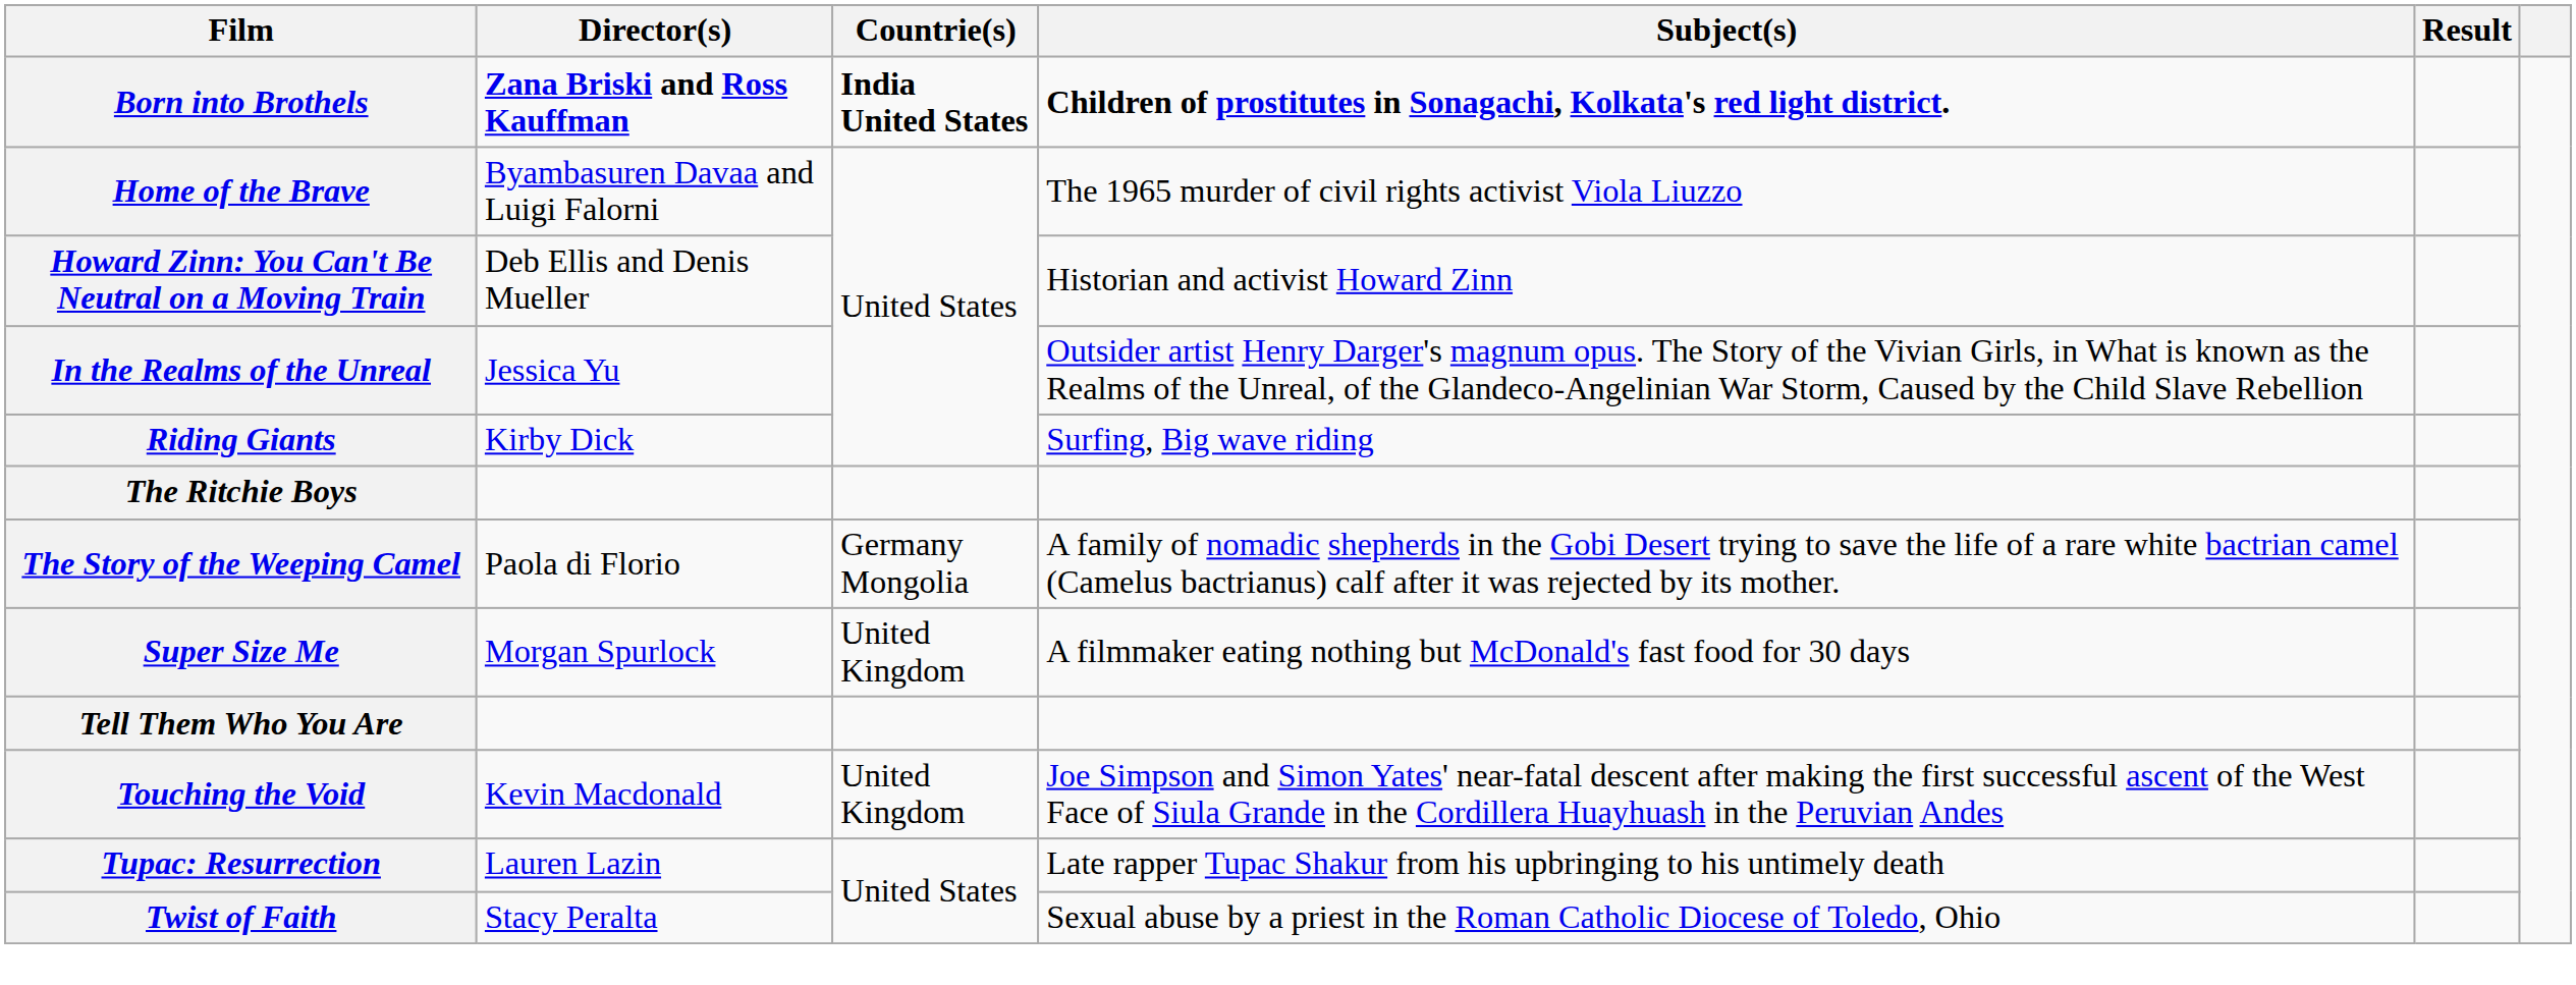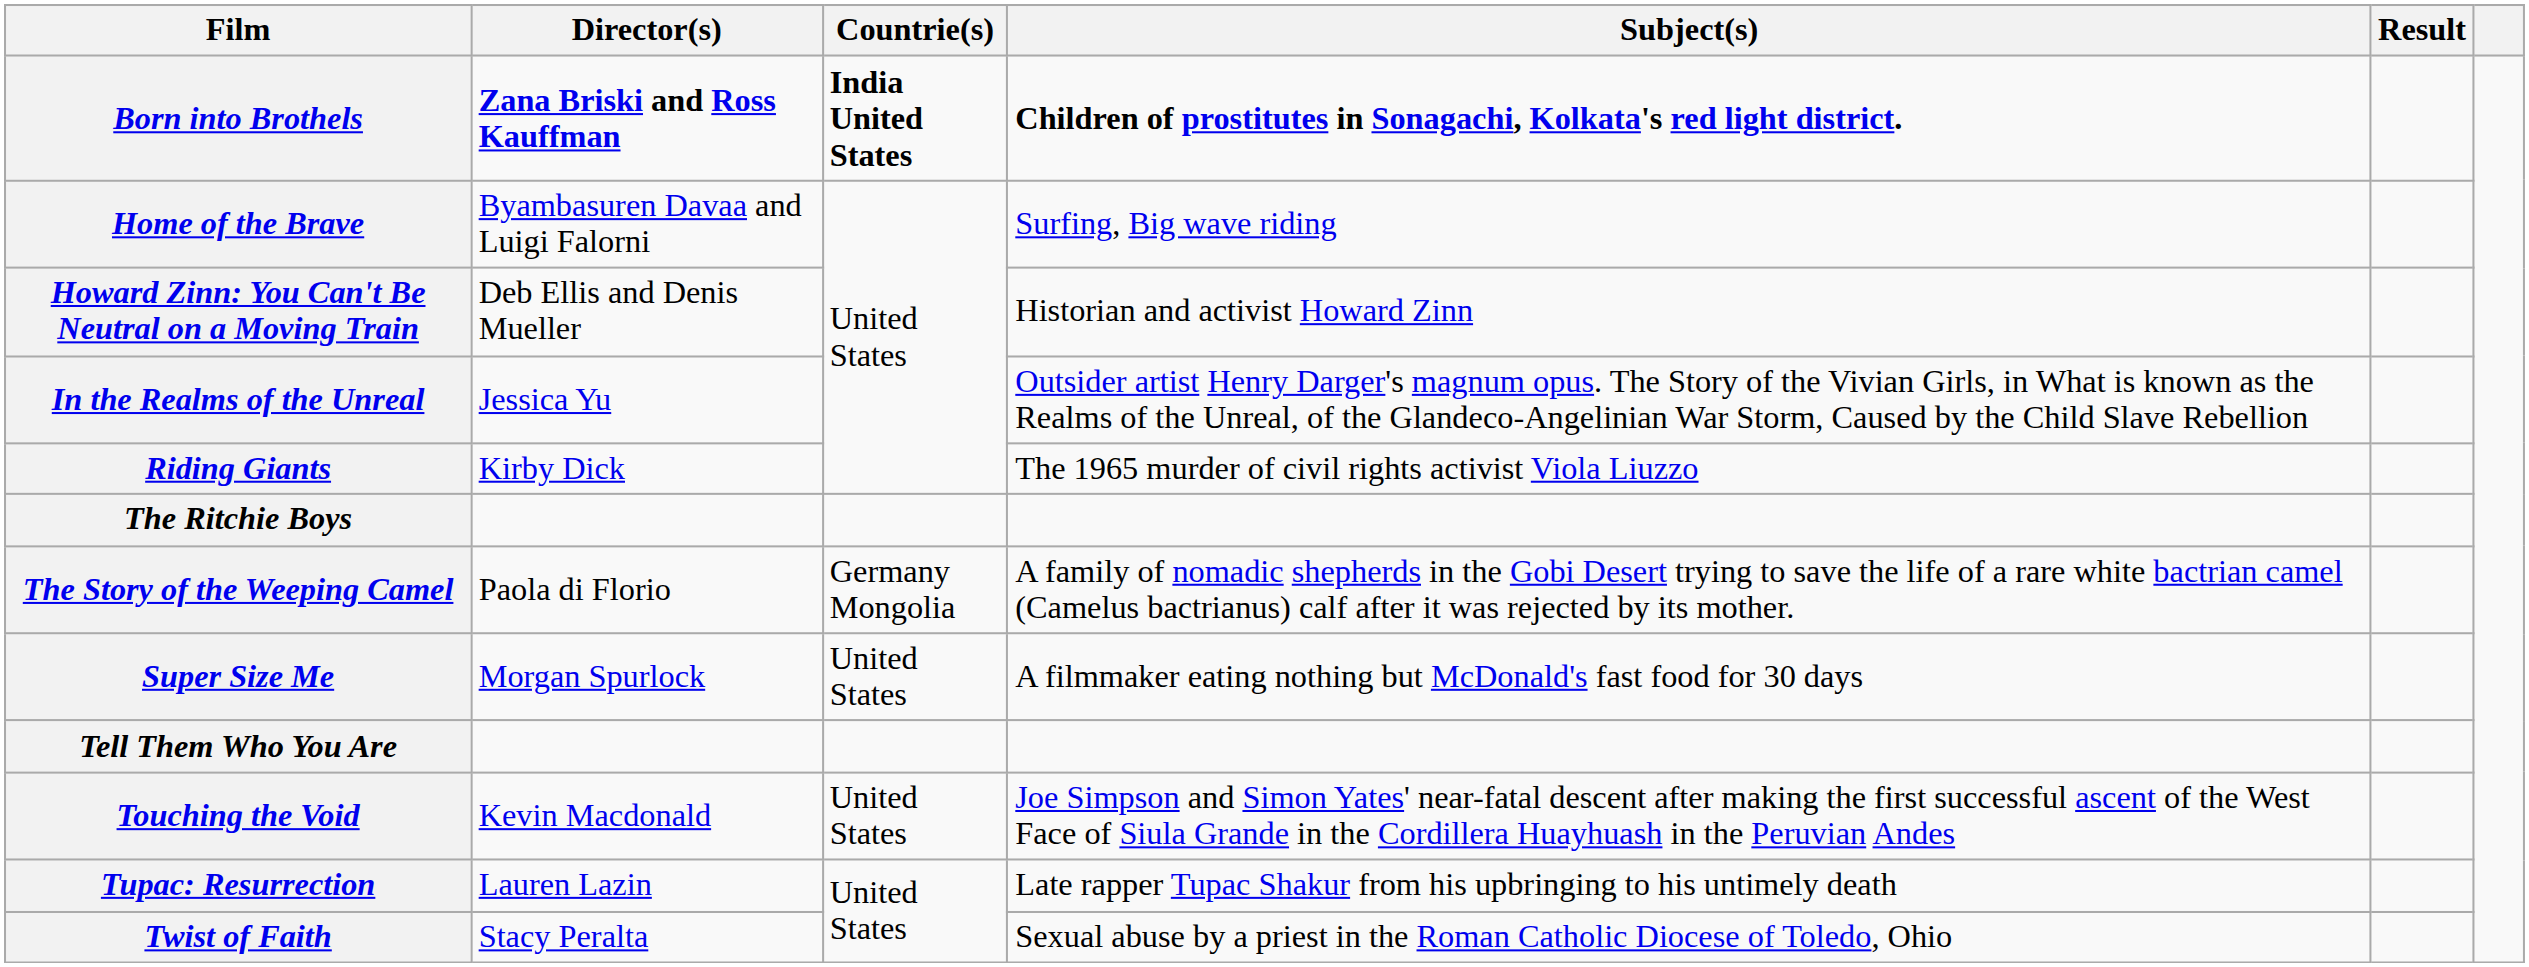 <table class="wikitable sortable plainrowheaders">
 <tr>
 <th scope="col">Film</th>
 <th scope="col">Director(s)</th>
 <th scope="col">Countrie(s)</th>
 <th scope="col">Subject(s)</th>
 <th scope="col">Result</th>
 <th scope="col" style="width:2%;"></th>
 </tr>
 <tr>
 <th scope="row"><em><a href='#'><strong>Born into Brothels</strong></a></em></th>
 <td><strong><a href='#'>Zana Briski</a> and <a href='#'>Ross Kauffman</a></strong></td>
 <td><strong>India<br>United States</strong></td>
 <td><strong>Children of <a href='#'>prostitutes</a> in <a href='#'>Sonagachi</a>, <a href='#'>Kolkata</a>'s <a href='#'>red light district</a>.</strong></td>
 <td></td>
 <td align="center" rowspan="12"></td>
 </tr>
 <tr>
 <th scope="row"><em><a href='#'>Home of the Brave</a></em></th>
 <td><a href='#'>Byambasuren Davaa</a> and Luigi Falorni</td>
 <td rowspan="4">United States</td>
-<td>The 1965 murder of civil rights activist <a href='#'>Viola Liuzzo</a></td>
+<td><a href='#'>Surfing</a>, <a href='#'>Big wave riding</a></td>
 <td></td>
 </tr>
 <tr>
 <th scope="row"><em><a href='#'>Howard Zinn: You Can't Be Neutral on a Moving Train</a></em></th>
 <td>Deb Ellis and Denis Mueller</td>
 <td>Historian and activist <a href='#'>Howard Zinn</a></td>
 <td></td>
 </tr>
 <tr>
 <th scope="row"><em><a href='#'>In the Realms of the Unreal</a></em></th>
 <td><a href='#'>Jessica Yu</a></td>
 <td><a href='#'>Outsider artist</a> <a href='#'>Henry Darger</a>'s <a href='#'>magnum opus</a>. The Story of the Vivian Girls, in What is known as the Realms of the Unreal, of the Glandeco-Angelinian War Storm, Caused by the Child Slave Rebellion</td>
 <td></td>
 </tr>
 <tr>
 <th scope="row"><em><a href='#'>Riding Giants</a></em></th>
 <td><a href='#'>Kirby Dick</a></td>
-<td><a href='#'>Surfing</a>, <a href='#'>Big wave riding</a></td>
+<td>The 1965 murder of civil rights activist <a href='#'>Viola Liuzzo</a></td>
 <td></td>
 </tr>
 <tr>
 <th scope="row"><em>The Ritchie Boys</em></th>
 <td></td>
 <td></td>
 <td></td>
 <td></td>
 </tr>
 <tr>
 <th scope="row"><em><a href='#'>The Story of the Weeping Camel</a></em></th>
 <td>Paola di Florio</td>
 <td>Germany<br>Mongolia</td>
 <td>A family of <a href='#'>nomadic</a> <a href='#'>shepherds</a> in the <a href='#'>Gobi Desert</a> trying to save the life of a rare white <a href='#'>bactrian camel</a> (Camelus bactrianus) calf after it was rejected by its mother.</td>
 <td></td>
 </tr>
 <tr>
 <th scope="row"><em><a href='#'>Super Size Me</a></em></th>
 <td><a href='#'>Morgan Spurlock</a></td>
-<td>United Kingdom</td>
+<td>United States</td>
 <td>A filmmaker eating nothing but <a href='#'>McDonald's</a> fast food for 30 days</td>
 <td></td>
 </tr>
 <tr>
 <th scope="row"><em>Tell Them Who You Are</em></th>
 <td></td>
 <td></td>
 <td></td>
 <td></td>
 </tr>
 <tr>
 <th scope="row"><em><a href='#'>Touching the Void</a></em></th>
 <td><a href='#'>Kevin Macdonald</a></td>
-<td>United Kingdom</td>
+<td>United States</td>
 <td><a href='#'>Joe Simpson</a> and <a href='#'>Simon Yates</a>' near-fatal descent after making the first successful <a href='#'>ascent</a> of the West Face of <a href='#'>Siula Grande</a> in the <a href='#'>Cordillera Huayhuash</a> in the <a href='#'>Peruvian</a> <a href='#'>Andes</a></td>
 <td></td>
 </tr>
 <tr>
 <th scope="row"><em><a href='#'>Tupac: Resurrection</a></em></th>
 <td><a href='#'>Lauren Lazin</a></td>
 <td rowspan="2">United States</td>
 <td>Late rapper <a href='#'>Tupac Shakur</a> from his upbringing to his untimely death</td>
 <td></td>
 </tr>
 <tr>
 <th scope="row"><em><a href='#'>Twist of Faith</a></em></th>
 <td><a href='#'>Stacy Peralta</a></td>
 <td>Sexual abuse by a priest in the <a href='#'>Roman Catholic Diocese of Toledo</a>, Ohio</td>
 <td></td>
 </tr>
 </table>
